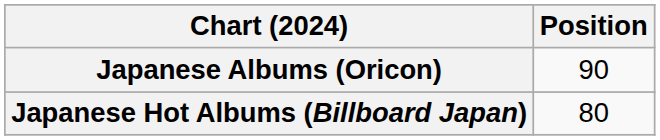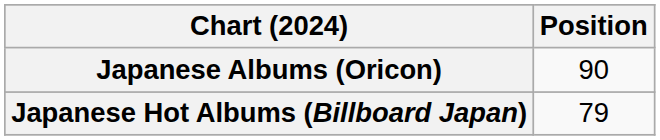 <table class="wikitable sortable plainrowheaders" style="text-align:center">
 <tr>
 <th scope="col">Chart (2024)</th>
 <th scope="col">Position</th>
 </tr>
 <tr>
 <th scope="row">Japanese Albums (Oricon)</th>
 <td>90</td>
 </tr>
 <tr>
 <th scope="row">Japanese Hot Albums (<em>Billboard Japan</em>)</th>
-<td>80</td>
+<td>79</td>
 </tr>
 </table>
